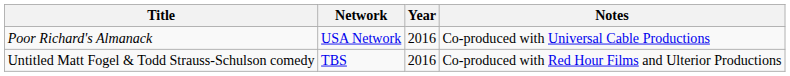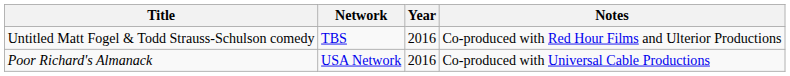 <table class="wikitable sortable">
 <tr>
 <th>Title</th>
 <th>Network</th>
 <th>Year</th>
 <th>Notes</th>
 </tr>
 <tr>
+<td>Untitled Matt Fogel & Todd Strauss-Schulson comedy</td>
+<td><a href='#'>TBS</a></td>
+<td>2016</td>
+<td>Co-produced with <a href='#'>Red Hour Films</a> and Ulterior Productions</td>
+</tr>
+<tr>
 <td><em>Poor Richard's Almanack</em></td>
 <td><a href='#'>USA Network</a></td>
 <td>2016</td>
 <td>Co-produced with <a href='#'>Universal Cable Productions</a></td>
 </tr>
-<tr>
-<td>Untitled Matt Fogel & Todd Strauss-Schulson comedy</td>
-<td><a href='#'>TBS</a></td>
-<td>2016</td>
-<td>Co-produced with <a href='#'>Red Hour Films</a> and Ulterior Productions</td>
-</tr>
 </table>
